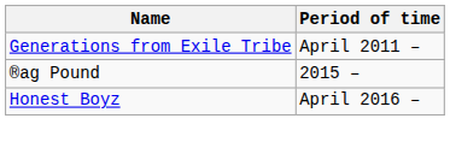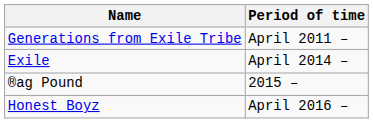 <table class="wikitable">
 <tr>
 <th>Name</th>
 <th>Period of time</th>
 </tr>
 <tr>
 <td><a href='#'>Generations from Exile Tribe</a></td>
 <td>April 2011 –</td>
 </tr>
 <tr>
+<td><a href='#'>Exile</a></td>
+<td>April 2014 –</td>
+</tr>
+<tr>
 <td>®ag Pound</td>
 <td>2015 –</td>
 </tr>
 <tr>
 <td><a href='#'>Honest Boyz</a></td>
 <td>April 2016 –</td>
 </tr>
 </table>
